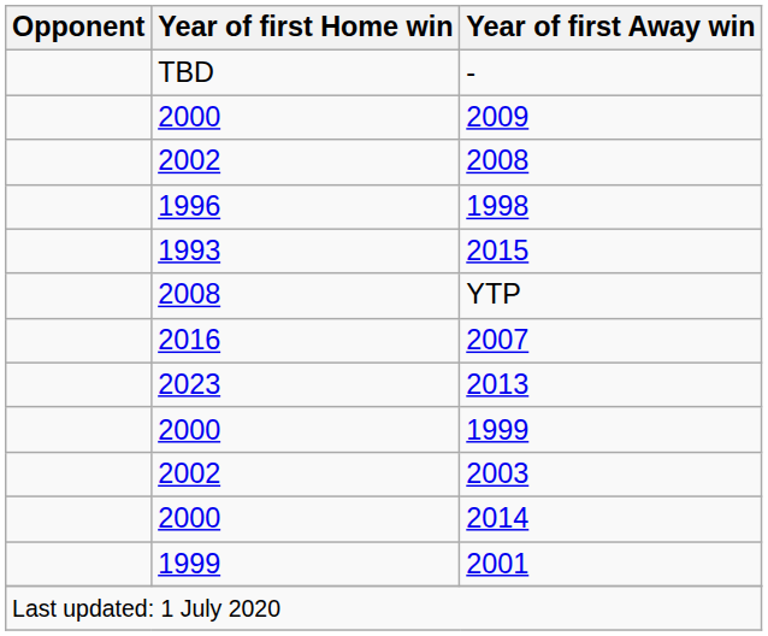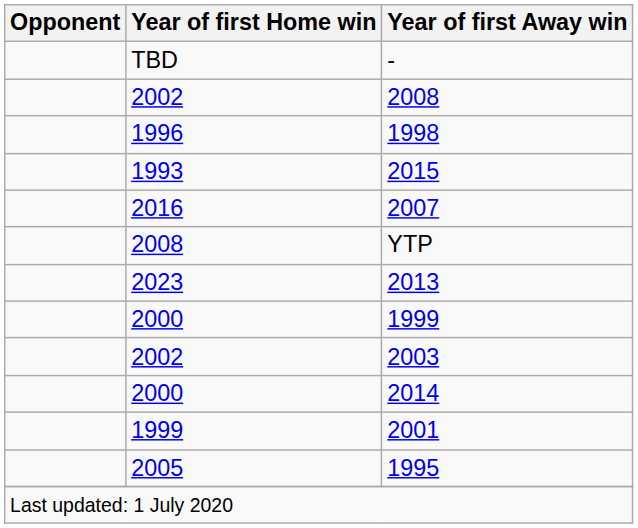 <table class="wikitable plainrowheaders sortable">
 <tr>
 <th>Opponent</th>
 <th>Year of first Home win</th>
 <th>Year of first Away win</th>
 </tr>
 <tr>
 <td></td>
 <td>TBD</td>
 <td>-</td>
-</tr>
-<tr>
-<td></td>
-<td><a href='#'>2000</a></td>
-<td><a href='#'>2009</a></td>
 </tr>
 <tr>
 <td></td>
 <td><a href='#'>2002</a></td>
 <td><a href='#'>2008</a></td>
 </tr>
 <tr>
 <td></td>
 <td><a href='#'>1996</a></td>
 <td><a href='#'>1998</a></td>
 </tr>
 <tr>
 <td></td>
 <td><a href='#'>1993</a></td>
 <td><a href='#'>2015</a></td>
 </tr>
 <tr>
 <td></td>
-<td><a href='#'>2008</a></td>
-<td>YTP</td>
+<td><a href='#'>2016</a></td>
+<td><a href='#'>2007</a></td>
 </tr>
 <tr>
 <td></td>
-<td><a href='#'>2016</a></td>
-<td><a href='#'>2007</a></td>
+<td><a href='#'>2008</a></td>
+<td>YTP</td>
 </tr>
 <tr>
 <td></td>
 <td><a href='#'>2023</a></td>
 <td><a href='#'>2013</a></td>
 </tr>
 <tr>
 <td></td>
 <td><a href='#'>2000</a></td>
 <td><a href='#'>1999</a></td>
 </tr>
 <tr>
 <td></td>
 <td><a href='#'>2002</a></td>
 <td><a href='#'>2003</a></td>
 </tr>
 <tr>
 <td></td>
 <td><a href='#'>2000</a></td>
 <td><a href='#'>2014</a></td>
 </tr>
 <tr>
 <td></td>
 <td><a href='#'>1999</a></td>
 <td><a href='#'>2001</a></td>
 </tr>
 <tr>
+<td></td>
+<td><a href='#'>2005</a></td>
+<td><a href='#'>1995</a></td>
+</tr>
+<tr>
 </tr>
 <tr class=sortbottom>
 <td colspan=3><small>Last updated: 1 July 2020</small></td>
 </tr>
 </table>
